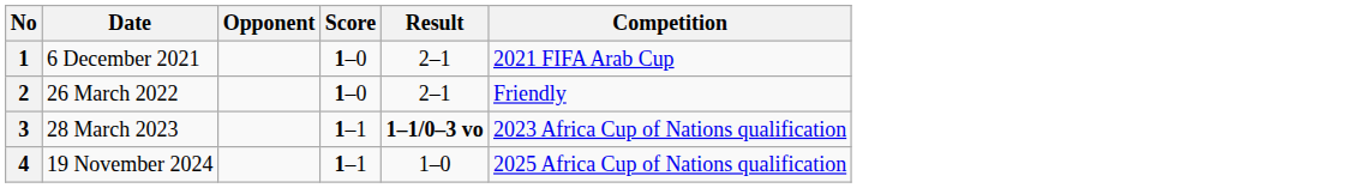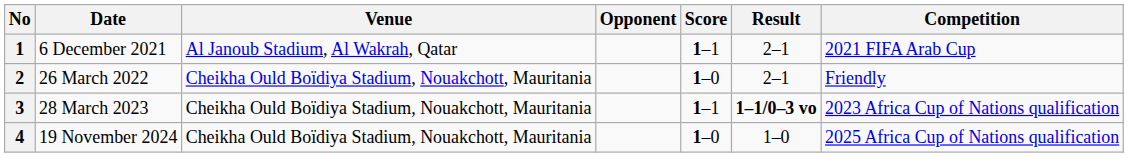 <table class="wikitable" style="font-size:95%;">
 <tr>
 <th>No</th>
 <th>Date</th>
+<th>Venue</th>
 <th>Opponent</th>
 <th>Score</th>
 <th>Result</th>
 <th>Competition</th>
 </tr>
 <tr>
 <th scope=row>1</th>
 <td>6 December 2021</td>
+<td><a href='#'>Al Janoub Stadium</a>, <a href='#'>Al Wakrah</a>, Qatar</td>
 <td></td>
-<td align=center><strong>1</strong>–0</td>
+<td align=center><strong>1</strong>–1</td>
 <td align=center>2–1</td>
 <td><a href='#'>2021 FIFA Arab Cup</a></td>
 </tr>
 <tr>
 <th scope=row>2</th>
 <td>26 March 2022</td>
+<td><a href='#'>Cheikha Ould Boïdiya Stadium</a>, <a href='#'>Nouakchott</a>, Mauritania</td>
 <td></td>
 <td align=center><strong>1</strong>–0</td>
 <td align=center>2–1</td>
 <td><a href='#'>Friendly</a></td>
 </tr>
 <tr>
 <th scope=row>3</th>
 <td>28 March 2023</td>
+<td>Cheikha Ould Boïdiya Stadium, Nouakchott, Mauritania</td>
 <td></td>
 <td align=center><strong>1</strong>–1</td>
 <td align=center><strong>1–1/0–3 vo</strong></td>
 <td><a href='#'>2023 Africa Cup of Nations qualification</a></td>
 </tr>
 <tr>
 <th scope=row>4</th>
 <td>19 November 2024</td>
+<td>Cheikha Ould Boïdiya Stadium, Nouakchott, Mauritania</td>
 <td></td>
-<td align=center><strong>1</strong>–1</td>
+<td align=center><strong>1</strong>–0</td>
 <td align=center>1–0</td>
 <td><a href='#'>2025 Africa Cup of Nations qualification</a></td>
 </tr>
 </table>
